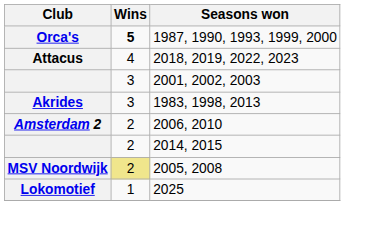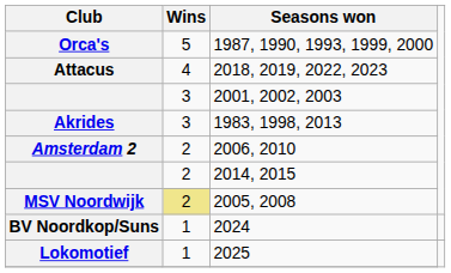 <table class="wikitable sortable plainrowheaders" style="text-align:left">
 <tr>
 <th scope="col">Club</th>
 <th scope="col">Wins</th>
 <th scope="col">Seasons won</th>
 </tr>
 <tr>
 <th scope="row"><a href='#'>Orca's</a></th>
-<td align=center><strong>5</strong></td>
+<td align=center>5</td>
 <td>1987, 1990, 1993, 1999, 2000</td>
 </tr>
 <tr>
 <th scope="row">Attacus</th>
 <td align=center>4</td>
 <td>2018, 2019, 2022, 2023</td>
 </tr>
 <tr>
 <th scope="row"></th>
 <td align=center>3</td>
 <td>2001, 2002, 2003</td>
 </tr>
 <tr>
 <th scope="row"><a href='#'>Akrides</a></th>
 <td align=center>3</td>
 <td>1983, 1998, 2013</td>
 </tr>
 <tr>
 <th scope="row"><em><a href='#'>Amsterdam</a> 2</em></th>
 <td align=center>2</td>
 <td>2006, 2010</td>
 </tr>
 <tr>
 <th scope="row"></th>
 <td align=center>2</td>
 <td>2014, 2015</td>
 </tr>
 <tr>
 <th scope="row"><a href='#'>MSV Noordwijk</a></th>
 <td align=center style="background: khaki;">2</td>
 <td>2005, 2008</td>
 </tr>
 <tr>
+<th scope="row">BV Noordkop/Suns</th>
+<td align=center>1</td>
+<td>2024</td>
+<td></td>
+</tr>
+<tr>
 <th scope="row"><a href='#'>Lokomotief</a></th>
 <td align=center>1</td>
 <td>2025</td>
 </tr>
 <tr>
 </tr>
 </table>
